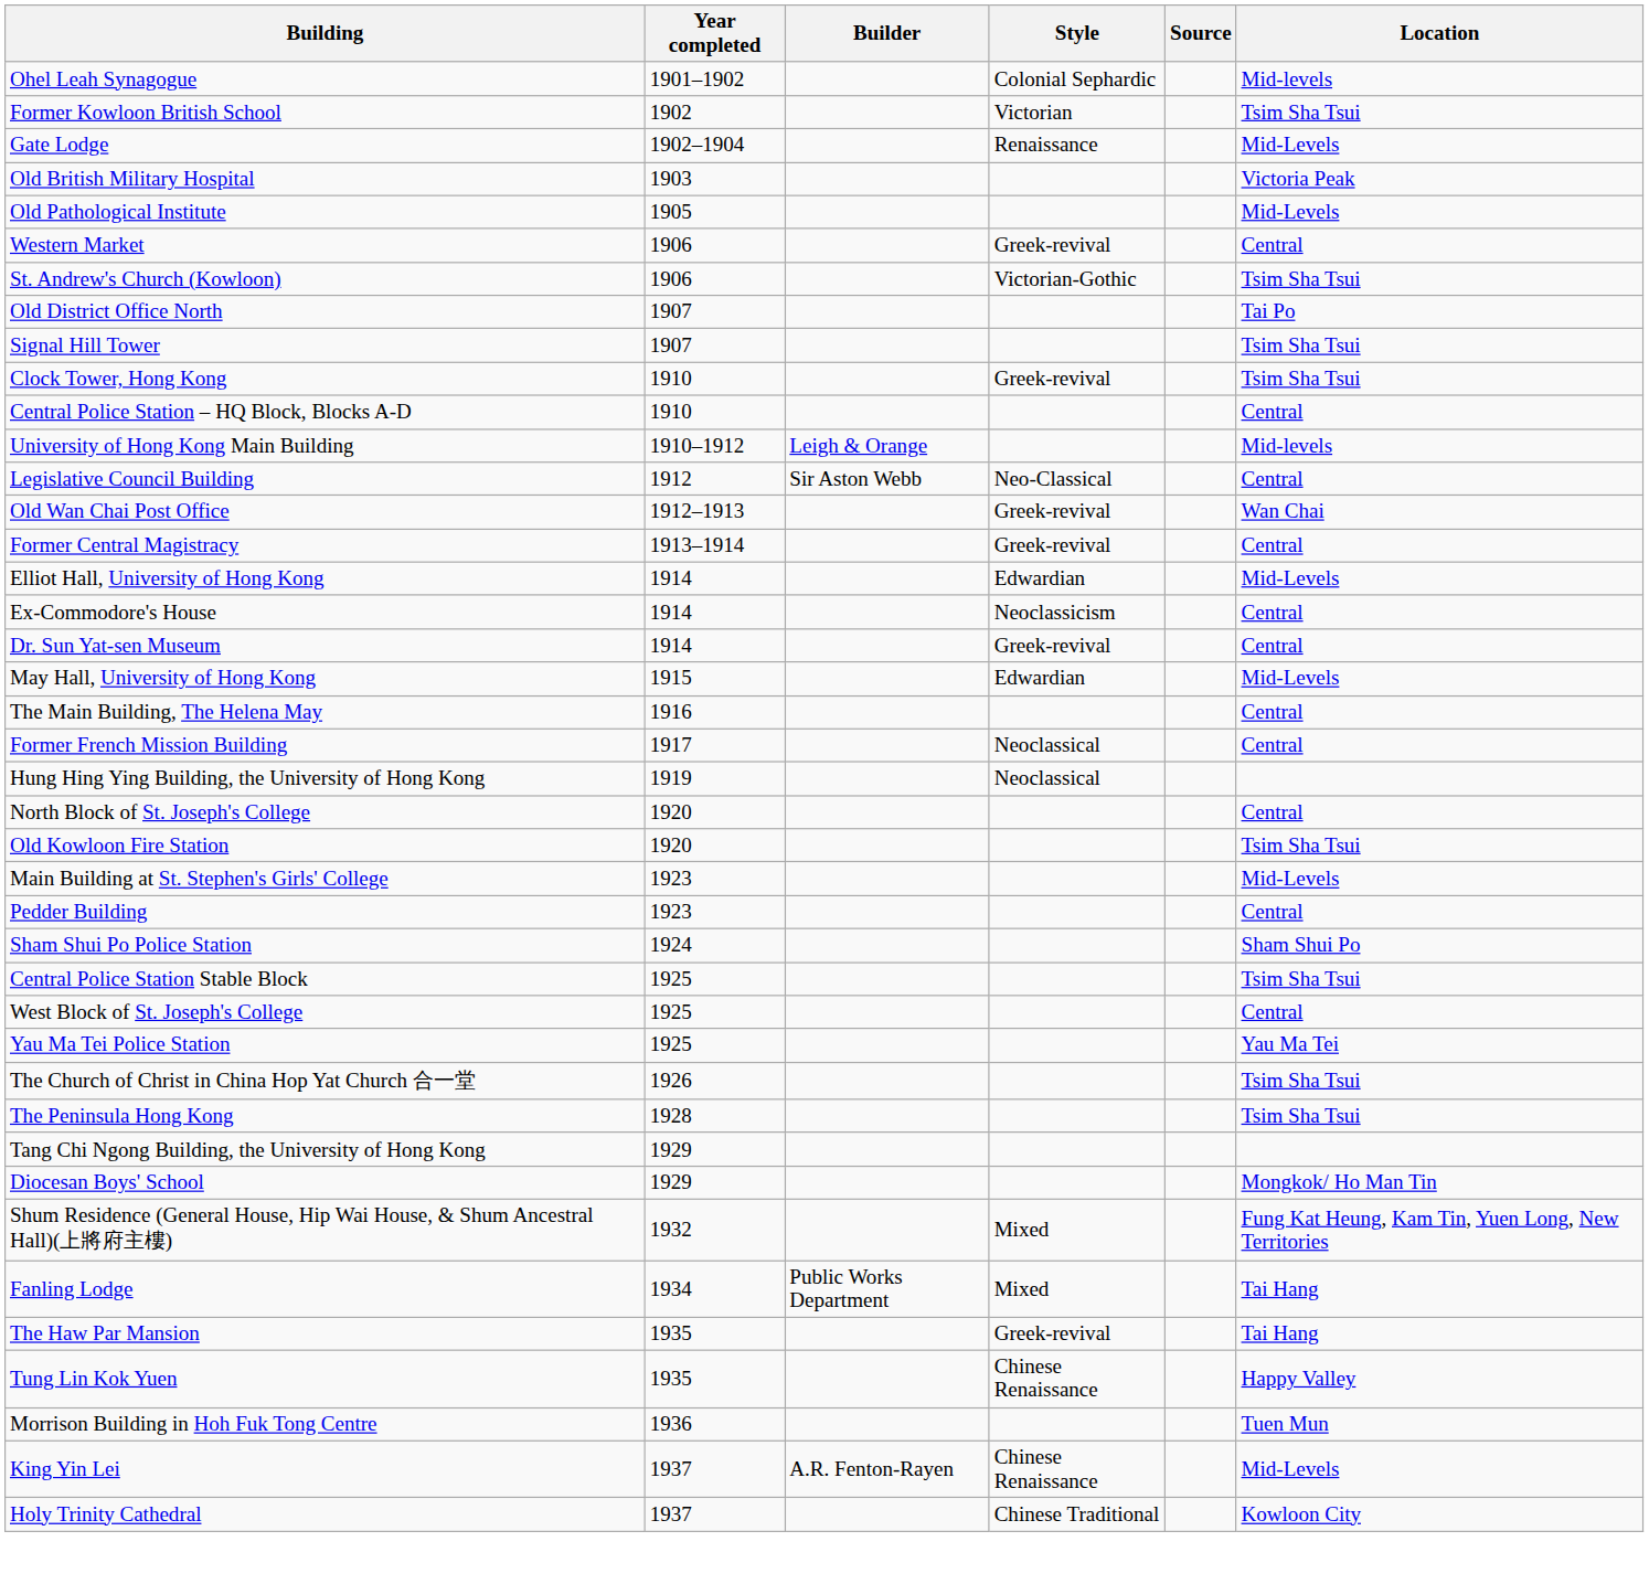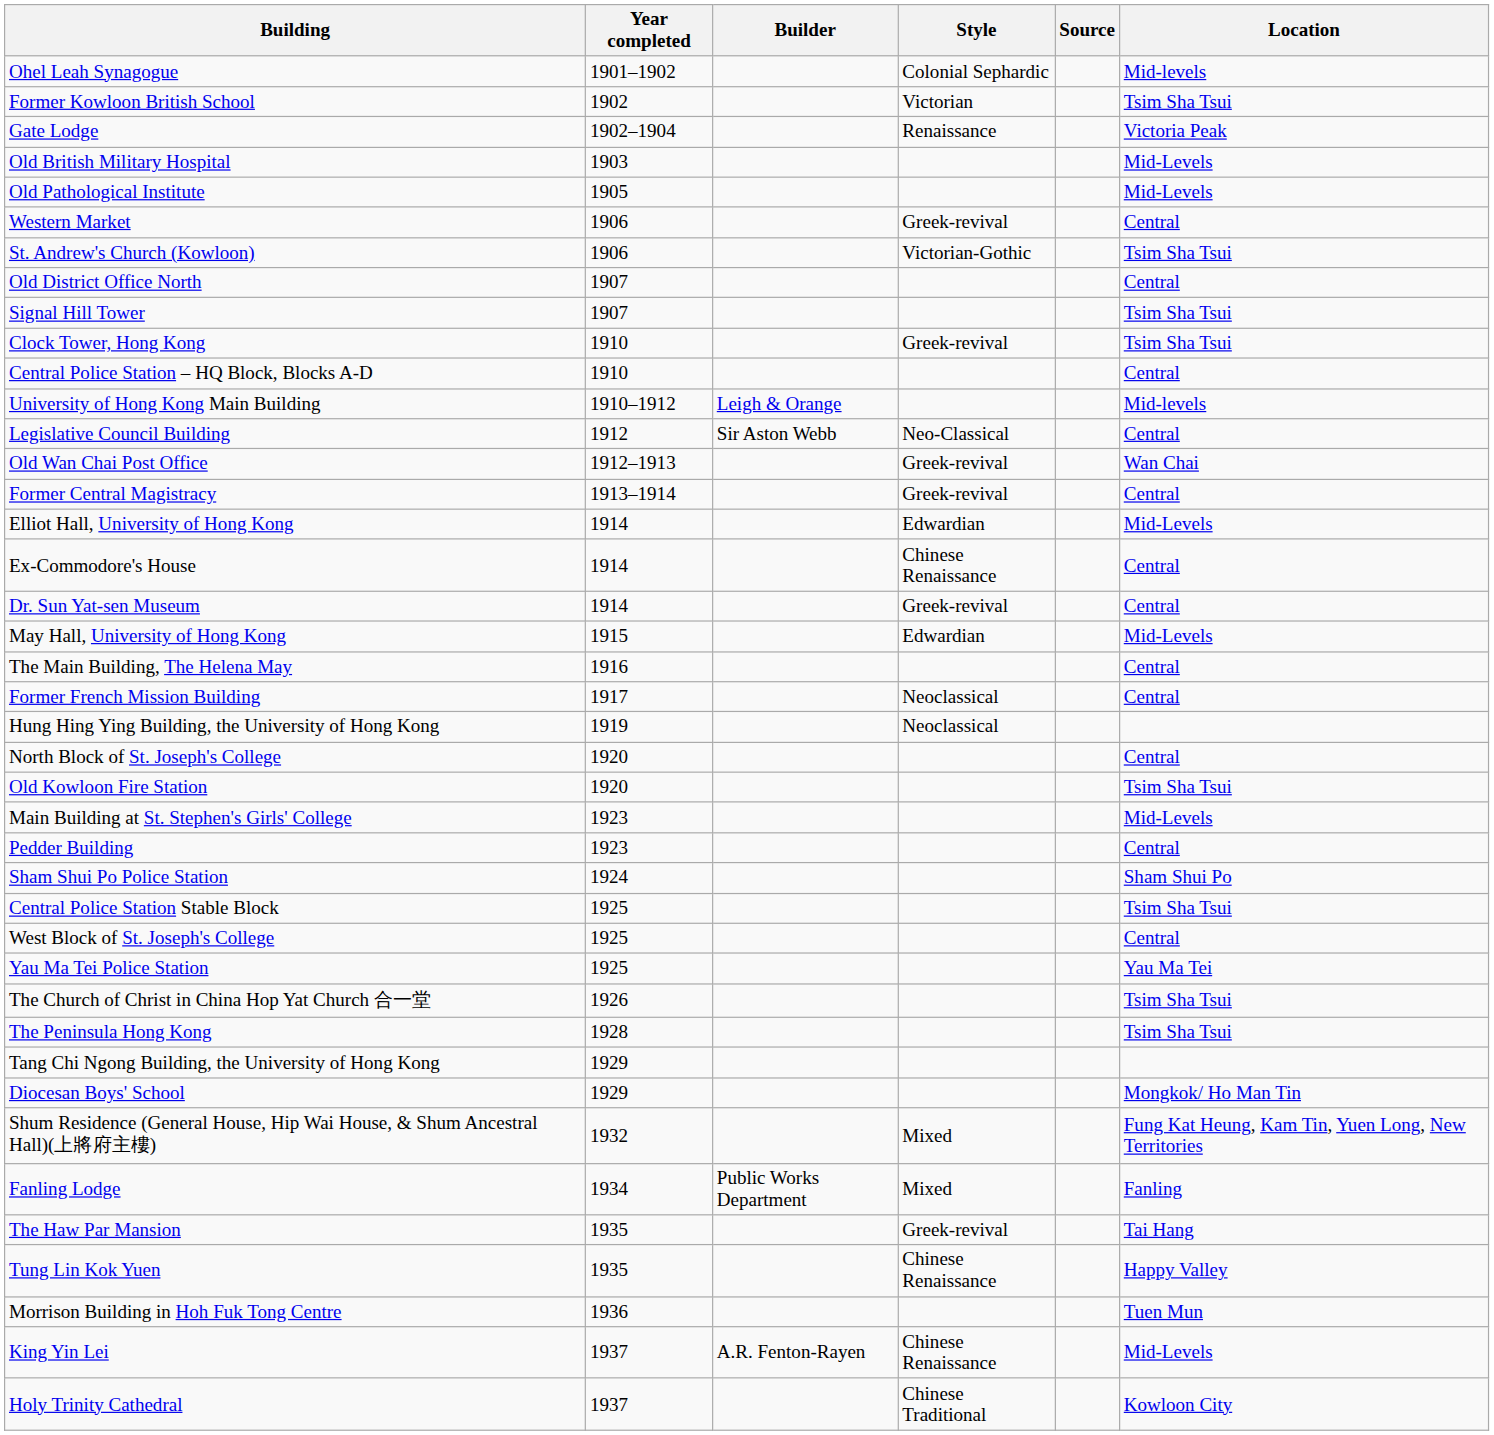 <table class="wikitable">
 <tr>
 <th>Building</th>
 <th>Year completed</th>
 <th>Builder</th>
 <th>Style</th>
 <th>Source</th>
 <th>Location</th>
 </tr>
 <tr>
 <td><a href='#'>Ohel Leah Synagogue</a></td>
 <td>1901–1902</td>
 <td></td>
 <td>Colonial Sephardic</td>
 <td></td>
 <td><a href='#'>Mid-levels</a></td>
 </tr>
 <tr>
 <td><a href='#'>Former Kowloon British School</a></td>
 <td>1902</td>
 <td></td>
 <td>Victorian</td>
 <td></td>
 <td><a href='#'>Tsim Sha Tsui</a></td>
 </tr>
 <tr>
 <td><a href='#'>Gate Lodge</a></td>
 <td>1902–1904</td>
 <td></td>
 <td>Renaissance</td>
 <td></td>
-<td><a href='#'>Mid-Levels</a></td>
+<td><a href='#'>Victoria Peak</a></td>
 </tr>
 <tr>
 <td><a href='#'>Old British Military Hospital</a></td>
 <td>1903</td>
 <td></td>
 <td></td>
 <td></td>
-<td><a href='#'>Victoria Peak</a></td>
+<td><a href='#'>Mid-Levels</a></td>
 </tr>
 <tr>
 <td><a href='#'>Old Pathological Institute</a></td>
 <td>1905</td>
 <td></td>
 <td></td>
 <td></td>
 <td><a href='#'>Mid-Levels</a></td>
 </tr>
 <tr>
 <td><a href='#'>Western Market</a></td>
 <td>1906</td>
 <td></td>
 <td>Greek-revival</td>
 <td></td>
 <td><a href='#'>Central</a></td>
 </tr>
 <tr>
 <td><a href='#'>St. Andrew's Church (Kowloon)</a></td>
 <td>1906</td>
 <td></td>
 <td>Victorian-Gothic</td>
 <td></td>
 <td><a href='#'>Tsim Sha Tsui</a></td>
 </tr>
 <tr>
 <td><a href='#'>Old District Office North</a></td>
 <td>1907</td>
 <td></td>
 <td></td>
 <td></td>
-<td><a href='#'>Tai Po</a></td>
+<td><a href='#'>Central</a></td>
 </tr>
 <tr>
 <td><a href='#'>Signal Hill Tower</a></td>
 <td>1907</td>
 <td></td>
 <td></td>
 <td></td>
 <td><a href='#'>Tsim Sha Tsui</a></td>
 </tr>
 <tr>
 <td><a href='#'>Clock Tower, Hong Kong</a></td>
 <td>1910</td>
 <td></td>
 <td>Greek-revival</td>
 <td></td>
 <td><a href='#'>Tsim Sha Tsui</a></td>
 </tr>
 <tr>
 <td><a href='#'>Central Police Station</a> – HQ Block, Blocks A-D</td>
 <td>1910</td>
 <td></td>
 <td></td>
 <td></td>
 <td><a href='#'>Central</a></td>
 </tr>
 <tr>
 <td><a href='#'>University of Hong Kong</a> Main Building</td>
 <td>1910–1912</td>
 <td><a href='#'>Leigh & Orange</a></td>
 <td></td>
 <td></td>
 <td><a href='#'>Mid-levels</a></td>
 </tr>
 <tr>
 <td><a href='#'>Legislative Council Building</a></td>
 <td>1912</td>
 <td>Sir Aston Webb</td>
 <td>Neo-Classical</td>
 <td></td>
 <td><a href='#'>Central</a></td>
 </tr>
 <tr>
 <td><a href='#'>Old Wan Chai Post Office</a></td>
 <td>1912–1913</td>
 <td></td>
 <td>Greek-revival</td>
 <td></td>
 <td><a href='#'>Wan Chai</a></td>
 </tr>
 <tr>
 <td><a href='#'>Former Central Magistracy</a></td>
 <td>1913–1914</td>
 <td></td>
 <td>Greek-revival</td>
 <td></td>
 <td><a href='#'>Central</a></td>
 </tr>
 <tr>
 <td>Elliot Hall, <a href='#'>University of Hong Kong</a></td>
 <td>1914</td>
 <td></td>
 <td>Edwardian</td>
 <td></td>
 <td><a href='#'>Mid-Levels</a></td>
 </tr>
 <tr>
 <td>Ex-Commodore's House</td>
 <td>1914</td>
 <td></td>
-<td>Neoclassicism</td>
+<td>Chinese Renaissance</td>
 <td></td>
 <td><a href='#'>Central</a></td>
 </tr>
 <tr>
 <td><a href='#'>Dr. Sun Yat-sen Museum</a></td>
 <td>1914</td>
 <td></td>
 <td>Greek-revival</td>
 <td></td>
 <td><a href='#'>Central</a></td>
 </tr>
 <tr>
 <td>May Hall, <a href='#'>University of Hong Kong</a></td>
 <td>1915</td>
 <td></td>
 <td>Edwardian</td>
 <td></td>
 <td><a href='#'>Mid-Levels</a></td>
 </tr>
 <tr>
 <td>The Main Building, <a href='#'>The Helena May</a></td>
 <td>1916</td>
 <td></td>
 <td></td>
 <td></td>
 <td><a href='#'>Central</a></td>
 </tr>
 <tr>
 <td><a href='#'>Former French Mission Building</a></td>
 <td>1917</td>
 <td></td>
 <td>Neoclassical</td>
 <td></td>
 <td><a href='#'>Central</a></td>
 </tr>
 <tr>
 <td>Hung Hing Ying Building, the University of Hong Kong</td>
 <td>1919</td>
 <td></td>
 <td>Neoclassical</td>
 <td></td>
 <td></td>
 </tr>
 <tr>
 <td>North Block of <a href='#'>St. Joseph's College</a></td>
 <td>1920</td>
 <td></td>
 <td></td>
 <td></td>
 <td><a href='#'>Central</a></td>
 </tr>
 <tr>
 <td><a href='#'>Old Kowloon Fire Station</a></td>
 <td>1920</td>
 <td></td>
 <td></td>
 <td></td>
 <td><a href='#'>Tsim Sha Tsui</a></td>
 </tr>
 <tr>
 <td>Main Building at <a href='#'>St. Stephen's Girls' College</a></td>
 <td>1923</td>
 <td></td>
 <td></td>
 <td></td>
 <td><a href='#'>Mid-Levels</a></td>
 </tr>
 <tr>
 <td><a href='#'>Pedder Building</a></td>
 <td>1923</td>
 <td></td>
 <td></td>
 <td></td>
 <td><a href='#'>Central</a></td>
 </tr>
 <tr>
 <td><a href='#'>Sham Shui Po Police Station</a></td>
 <td>1924</td>
 <td></td>
 <td></td>
 <td></td>
 <td><a href='#'>Sham Shui Po</a></td>
 </tr>
 <tr>
 <td><a href='#'>Central Police Station</a> Stable Block</td>
 <td>1925</td>
 <td></td>
 <td></td>
 <td></td>
 <td><a href='#'>Tsim Sha Tsui</a></td>
 </tr>
 <tr>
 <td>West Block of <a href='#'>St. Joseph's College</a></td>
 <td>1925</td>
 <td></td>
 <td></td>
 <td></td>
 <td><a href='#'>Central</a></td>
 </tr>
 <tr>
 <td><a href='#'>Yau Ma Tei Police Station</a></td>
 <td>1925</td>
 <td></td>
 <td></td>
 <td></td>
 <td><a href='#'>Yau Ma Tei</a></td>
 </tr>
 <tr>
 <td>The Church of Christ in China Hop Yat Church 合一堂</td>
 <td>1926</td>
 <td></td>
 <td></td>
 <td></td>
 <td><a href='#'>Tsim Sha Tsui</a></td>
 </tr>
 <tr>
 <td><a href='#'>The Peninsula Hong Kong</a></td>
 <td>1928</td>
 <td></td>
 <td></td>
 <td></td>
 <td><a href='#'>Tsim Sha Tsui</a></td>
 </tr>
 <tr>
 <td>Tang Chi Ngong Building, the University of Hong Kong</td>
 <td>1929</td>
 <td></td>
 <td></td>
 <td></td>
 <td></td>
 </tr>
 <tr>
 <td><a href='#'>Diocesan Boys' School</a></td>
 <td>1929</td>
 <td></td>
 <td></td>
 <td></td>
 <td><a href='#'>Mongkok/ Ho Man Tin</a></td>
 </tr>
 <tr>
 <td>Shum Residence (General House, Hip Wai House, & Shum Ancestral Hall)(上將府主樓)</td>
 <td>1932</td>
 <td></td>
 <td>Mixed</td>
 <td></td>
 <td><a href='#'>Fung Kat Heung</a>, <a href='#'>Kam Tin</a>, <a href='#'>Yuen Long</a>, <a href='#'>New Territories</a></td>
 </tr>
 <tr>
 <td><a href='#'>Fanling Lodge</a></td>
 <td>1934</td>
 <td>Public Works Department</td>
 <td>Mixed</td>
 <td></td>
-<td><a href='#'>Tai Hang</a></td>
+<td><a href='#'>Fanling</a></td>
 </tr>
 <tr>
 <td><a href='#'>The Haw Par Mansion</a></td>
 <td>1935</td>
 <td></td>
 <td>Greek-revival</td>
 <td></td>
 <td><a href='#'>Tai Hang</a></td>
 </tr>
 <tr>
 <td><a href='#'>Tung Lin Kok Yuen</a></td>
 <td>1935</td>
 <td></td>
 <td>Chinese Renaissance</td>
 <td></td>
 <td><a href='#'>Happy Valley</a></td>
 </tr>
 <tr>
 <td>Morrison Building in <a href='#'>Hoh Fuk Tong Centre</a></td>
 <td>1936</td>
 <td></td>
 <td></td>
 <td></td>
 <td><a href='#'>Tuen Mun</a></td>
 </tr>
 <tr>
 <td><a href='#'>King Yin Lei</a></td>
 <td>1937</td>
 <td>A.R. Fenton-Rayen</td>
 <td>Chinese Renaissance</td>
 <td></td>
 <td><a href='#'>Mid-Levels</a></td>
 </tr>
 <tr>
 <td><a href='#'>Holy Trinity Cathedral</a></td>
 <td>1937</td>
 <td></td>
 <td>Chinese Traditional</td>
 <td></td>
 <td><a href='#'>Kowloon City</a></td>
 </tr>
 </table>
